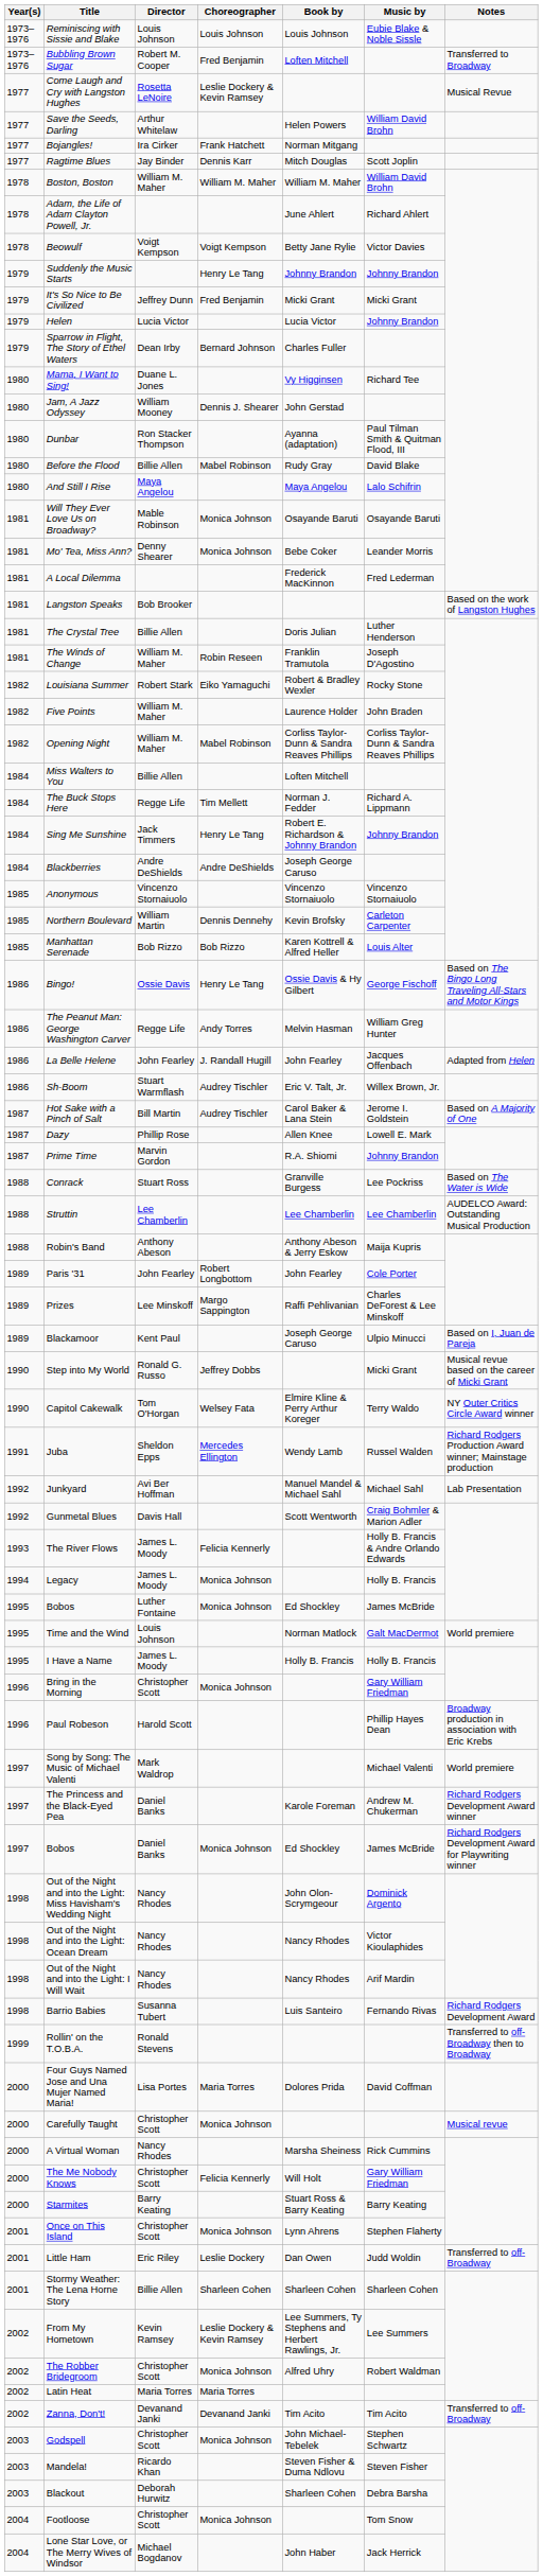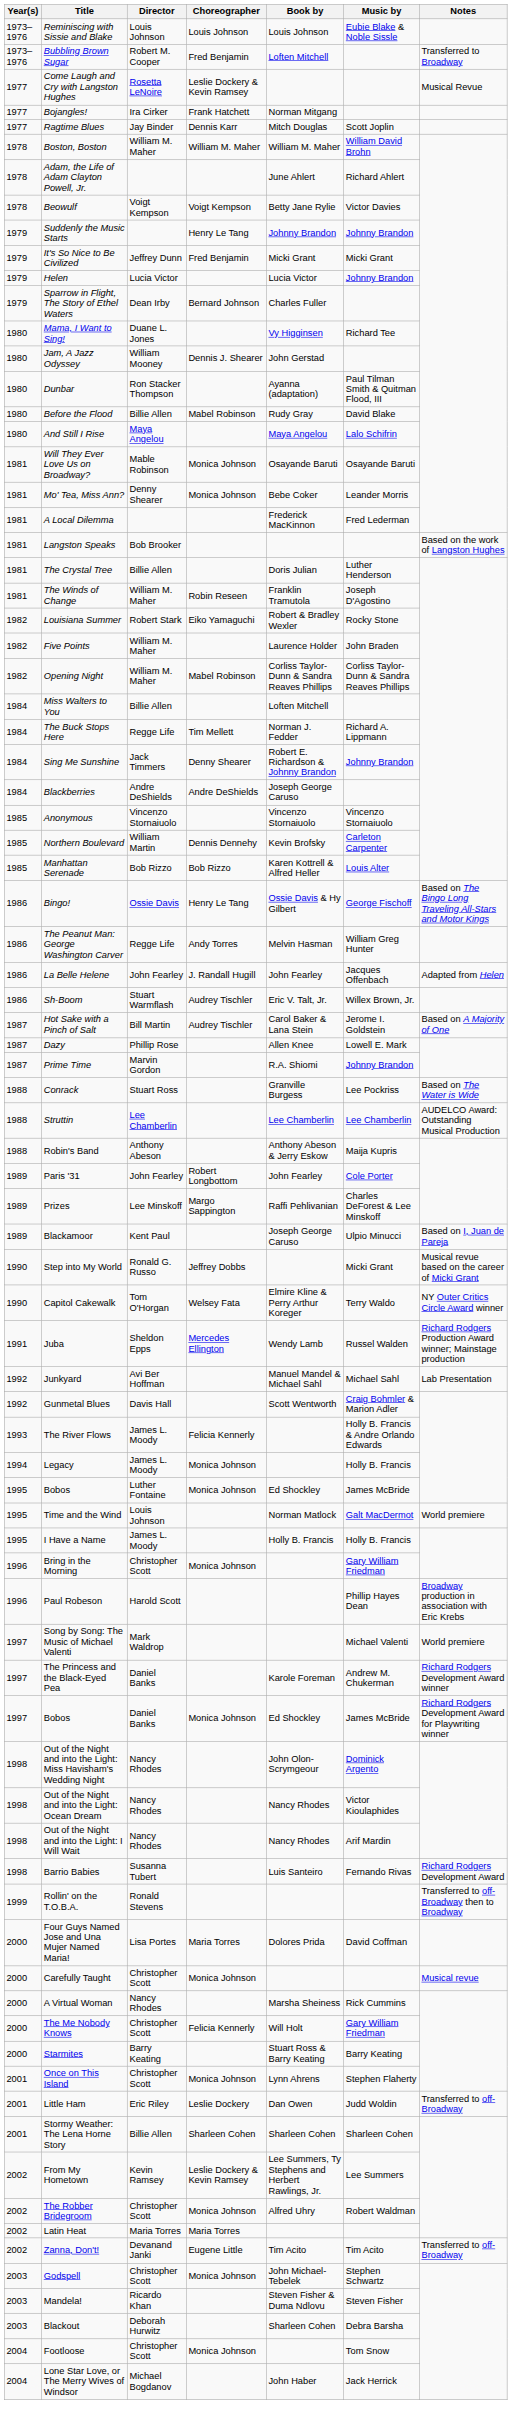 <table class="wikitable sortable">
 <tr>
 <th>Year(s)</th>
 <th>Title</th>
 <th>Director</th>
 <th>Choreographer</th>
 <th>Book by</th>
 <th>Music by</th>
 <th>Notes</th>
 </tr>
 <tr>
 <td>1973–1976</td>
 <td><em>Reminiscing with Sissie and Blake</em></td>
 <td>Louis Johnson</td>
 <td>Louis Johnson</td>
 <td>Louis Johnson</td>
 <td><a href='#'>Eubie Blake</a> & <a href='#'>Noble Sissle</a></td>
 <td></td>
 </tr>
 <tr>
 <td>1973–1976</td>
 <td><em><a href='#'>Bubbling Brown Sugar</a></em></td>
 <td>Robert M. Cooper</td>
 <td>Fred Benjamin</td>
 <td><a href='#'>Loften Mitchell</a></td>
 <td></td>
 <td>Transferred to <a href='#'>Broadway</a></td>
 </tr>
 <tr>
 <td>1977</td>
 <td><em>Come Laugh and Cry with Langston Hughes</em></td>
 <td><a href='#'>Rosetta LeNoire</a></td>
 <td>Leslie Dockery & Kevin Ramsey</td>
 <td></td>
 <td></td>
 <td>Musical Revue</td>
-</tr>
-<tr>
-<td>1977</td>
-<td><em>Save the Seeds, Darling</em></td>
-<td>Arthur Whitelaw</td>
-<td></td>
-<td>Helen Powers</td>
-<td><a href='#'>William David Brohn</a></td>
-<td></td>
 </tr>
 <tr>
 <td>1977</td>
 <td><em>Bojangles!</em></td>
 <td>Ira Cirker</td>
 <td>Frank Hatchett</td>
 <td>Norman Mitgang</td>
 <td></td>
 <td></td>
 </tr>
 <tr>
 <td>1977</td>
 <td><em>Ragtime Blues</em></td>
 <td>Jay Binder</td>
 <td>Dennis Karr</td>
 <td>Mitch Douglas</td>
 <td>Scott Joplin</td>
 <td></td>
 </tr>
 <tr>
 <td>1978</td>
 <td><em>Boston, Boston</em></td>
 <td>William M. Maher</td>
 <td>William M. Maher</td>
 <td>William M. Maher</td>
 <td><a href='#'>William David Brohn</a></td>
 </tr>
 <tr>
 <td>1978</td>
 <td><em>Adam, the Life of Adam Clayton Powell, Jr.</em></td>
 <td></td>
 <td></td>
 <td>June Ahlert</td>
 <td>Richard Ahlert</td>
 </tr>
 <tr>
 <td>1978</td>
 <td><em>Beowulf</em></td>
 <td>Voigt Kempson</td>
 <td>Voigt Kempson</td>
 <td>Betty Jane Rylie</td>
 <td>Victor Davies</td>
 </tr>
 <tr>
 <td>1979</td>
 <td><em>Suddenly the Music Starts</em></td>
 <td></td>
 <td>Henry Le Tang</td>
 <td><a href='#'>Johnny Brandon</a></td>
 <td><a href='#'>Johnny Brandon</a></td>
 </tr>
 <tr>
 <td>1979</td>
 <td><em>It's So Nice to Be Civilized</em></td>
 <td>Jeffrey Dunn</td>
 <td>Fred Benjamin</td>
 <td>Micki Grant</td>
 <td>Micki Grant</td>
 </tr>
 <tr>
 <td>1979</td>
 <td><em>Helen</em></td>
 <td>Lucia Victor</td>
 <td></td>
 <td>Lucia Victor</td>
 <td><a href='#'>Johnny Brandon</a></td>
 </tr>
 <tr>
 <td>1979</td>
 <td><em>Sparrow in Flight, The Story of Ethel Waters</em></td>
 <td>Dean Irby</td>
 <td>Bernard Johnson</td>
 <td>Charles Fuller</td>
 <td></td>
 </tr>
 <tr>
 <td>1980</td>
 <td><em><a href='#'>Mama, I Want to Sing!</a></em></td>
 <td>Duane L. Jones</td>
 <td></td>
 <td><a href='#'>Vy Higginsen</a></td>
 <td>Richard Tee</td>
 </tr>
 <tr>
 <td>1980</td>
 <td><em>Jam, A Jazz Odyssey</em></td>
 <td>William Mooney</td>
 <td>Dennis J. Shearer</td>
 <td>John Gerstad</td>
 <td></td>
 </tr>
 <tr>
 <td>1980</td>
 <td><em>Dunbar</em></td>
 <td>Ron Stacker Thompson</td>
 <td></td>
 <td>Ayanna (adaptation)</td>
 <td>Paul Tilman Smith & Quitman Flood, III</td>
 </tr>
 <tr>
 <td>1980</td>
 <td><em>Before the Flood</em></td>
 <td>Billie Allen</td>
 <td>Mabel Robinson</td>
 <td>Rudy Gray</td>
 <td>David Blake</td>
 </tr>
 <tr>
 <td>1980</td>
 <td><em>And Still I Rise</em></td>
 <td><a href='#'>Maya Angelou</a></td>
 <td></td>
 <td><a href='#'>Maya Angelou</a></td>
 <td><a href='#'>Lalo Schifrin</a></td>
 </tr>
 <tr>
 <td>1981</td>
 <td><em>Will They Ever Love Us on Broadway?</em></td>
 <td>Mable Robinson</td>
 <td>Monica Johnson</td>
 <td>Osayande Baruti</td>
 <td>Osayande Baruti</td>
 </tr>
 <tr>
 <td>1981</td>
 <td><em>Mo' Tea, Miss Ann?</em></td>
 <td>Denny Shearer</td>
 <td>Monica Johnson</td>
 <td>Bebe Coker</td>
 <td>Leander Morris</td>
 </tr>
 <tr>
 <td>1981</td>
 <td><em>A Local Dilemma</em></td>
 <td></td>
 <td></td>
 <td>Frederick MacKinnon</td>
 <td>Fred Lederman</td>
 </tr>
 <tr>
 <td>1981</td>
 <td><em>Langston Speaks</em></td>
 <td>Bob Brooker</td>
 <td></td>
 <td></td>
 <td></td>
 <td>Based on the work of <a href='#'>Langston Hughes</a></td>
 </tr>
 <tr>
 <td>1981</td>
 <td><em>The Crystal Tree</em></td>
 <td>Billie Allen</td>
 <td></td>
 <td>Doris Julian</td>
 <td>Luther Henderson</td>
 </tr>
 <tr>
 <td>1981</td>
 <td><em>The Winds of Change</em></td>
 <td>William M. Maher</td>
 <td>Robin Reseen</td>
 <td>Franklin Tramutola</td>
 <td>Joseph D'Agostino</td>
 </tr>
 <tr>
 <td>1982</td>
 <td><em>Louisiana Summer</em></td>
 <td>Robert Stark</td>
 <td>Eiko Yamaguchi</td>
 <td>Robert & Bradley Wexler</td>
 <td>Rocky Stone</td>
 </tr>
 <tr>
 <td>1982</td>
 <td><em>Five Points</em></td>
 <td>William M. Maher</td>
 <td></td>
 <td>Laurence Holder</td>
 <td>John Braden</td>
 </tr>
 <tr>
 <td>1982</td>
 <td><em>Opening Night</em></td>
 <td>William M. Maher</td>
 <td>Mabel Robinson</td>
 <td>Corliss Taylor-Dunn & Sandra Reaves Phillips</td>
 <td>Corliss Taylor-Dunn & Sandra Reaves Phillips</td>
 </tr>
 <tr>
 <td>1984</td>
 <td><em>Miss Walters to You</em></td>
 <td>Billie Allen</td>
 <td></td>
 <td>Loften Mitchell</td>
 <td></td>
 </tr>
 <tr>
 <td>1984</td>
 <td><em>The Buck Stops Here</em></td>
 <td>Regge Life</td>
 <td>Tim Mellett</td>
 <td>Norman J. Fedder</td>
 <td>Richard A. Lippmann</td>
 </tr>
 <tr>
 <td>1984</td>
 <td><em>Sing Me Sunshine</em></td>
 <td>Jack Timmers</td>
-<td>Henry Le Tang</td>
+<td>Denny Shearer</td>
 <td>Robert E. Richardson & <a href='#'>Johnny Brandon</a></td>
 <td><a href='#'>Johnny Brandon</a></td>
 </tr>
 <tr>
 <td>1984</td>
 <td><em>Blackberries</em></td>
 <td>Andre DeShields</td>
 <td>Andre DeShields</td>
 <td>Joseph George Caruso</td>
 <td></td>
 </tr>
 <tr>
 <td>1985</td>
 <td><em>Anonymous</em></td>
 <td>Vincenzo Stornaiuolo</td>
 <td></td>
 <td>Vincenzo Stornaiuolo</td>
 <td>Vincenzo Stornaiuolo</td>
 </tr>
 <tr>
 <td>1985</td>
 <td><em>Northern Boulevard</em></td>
 <td>William Martin</td>
 <td>Dennis Dennehy</td>
 <td>Kevin Brofsky</td>
 <td><a href='#'>Carleton Carpenter</a></td>
 </tr>
 <tr>
 <td>1985</td>
 <td><em>Manhattan Serenade</em></td>
 <td>Bob Rizzo</td>
 <td>Bob Rizzo</td>
 <td>Karen Kottrell & Alfred Heller</td>
 <td><a href='#'>Louis Alter</a></td>
 </tr>
 <tr>
 <td>1986</td>
 <td><em>Bingo!</em></td>
 <td><a href='#'>Ossie Davis</a></td>
 <td>Henry Le Tang</td>
 <td><a href='#'>Ossie Davis</a> & Hy Gilbert</td>
 <td><a href='#'>George Fischoff</a></td>
 <td>Based on <em><a href='#'>The Bingo Long Traveling All-Stars and Motor Kings</a></em></td>
 </tr>
 <tr>
 <td>1986</td>
 <td><em>The Peanut Man: George Washington Carver</em></td>
 <td>Regge Life</td>
 <td>Andy Torres</td>
 <td>Melvin Hasman</td>
 <td>William Greg Hunter</td>
 </tr>
 <tr>
 <td>1986</td>
 <td><em>La Belle Helene</em></td>
 <td>John Fearley</td>
 <td>J. Randall Hugill</td>
 <td>John Fearley</td>
 <td>Jacques Offenbach</td>
 <td>Adapted from <em><a href='#'>Helen</a></em></td>
 </tr>
 <tr>
 <td>1986</td>
 <td><em>Sh-Boom</em></td>
 <td>Stuart Warmflash</td>
 <td>Audrey Tischler</td>
 <td>Eric V. Talt, Jr.</td>
 <td>Willex Brown, Jr.</td>
 </tr>
 <tr>
 <td>1987</td>
 <td><em>Hot Sake with a Pinch of Salt</em></td>
 <td>Bill Martin</td>
 <td>Audrey Tischler</td>
 <td>Carol Baker & Lana Stein</td>
 <td>Jerome I. Goldstein</td>
 <td>Based on <em><a href='#'>A Majority of One</a></em></td>
 </tr>
 <tr>
 <td>1987</td>
 <td><em>Dazy</em></td>
 <td>Phillip Rose</td>
 <td></td>
 <td>Allen Knee</td>
 <td>Lowell E. Mark</td>
 </tr>
 <tr>
 <td>1987</td>
 <td><em>Prime Time</em></td>
 <td>Marvin Gordon</td>
 <td></td>
 <td>R.A. Shiomi</td>
 <td><a href='#'>Johnny Brandon</a></td>
 </tr>
 <tr>
 <td>1988</td>
 <td><em>Conrack</em></td>
 <td>Stuart Ross</td>
 <td></td>
 <td>Granville Burgess</td>
 <td>Lee Pockriss</td>
 <td>Based on <em><a href='#'>The Water is Wide</a></em></td>
 </tr>
 <tr>
 <td>1988</td>
 <td><em>Struttin<strong></td>
 <td><a href='#'>Lee Chamberlin</a></td>
 <td></td>
 <td><a href='#'>Lee Chamberlin</a></td>
 <td><a href='#'>Lee Chamberlin</a></td>
 <td>AUDELCO Award: Outstanding Musical Production</td>
 </tr>
 <tr>
 <td>1988</td>
 <td></em>Robin's Band<em></td>
 <td>Anthony Abeson</td>
 <td></td>
 <td>Anthony Abeson & Jerry Eskow</td>
 <td>Maija Kupris</td>
 </tr>
 <tr>
 <td>1989</td>
 <td></em>Paris '31<em></td>
 <td>John Fearley</td>
 <td>Robert Longbottom</td>
 <td>John Fearley</td>
 <td><a href='#'>Cole Porter</a></td>
 </tr>
 <tr>
 <td>1989</td>
 <td></em>Prizes<em></td>
 <td>Lee Minskoff</td>
 <td>Margo Sappington</td>
 <td>Raffi Pehlivanian</td>
 <td>Charles DeForest & Lee Minskoff</td>
 </tr>
 <tr>
 <td>1989</td>
 <td></em>Blackamoor<em></td>
 <td>Kent Paul</td>
 <td></td>
 <td>Joseph George Caruso</td>
 <td>Ulpio Minucci</td>
 <td>Based on </em><a href='#'>I, Juan de Pareja</a><em></td>
 </tr>
 <tr>
 <td>1990</td>
 <td></em>Step into My World<em></td>
 <td>Ronald G. Russo</td>
 <td>Jeffrey Dobbs</td>
 <td></td>
 <td>Micki Grant</td>
 <td>Musical revue based on the career of <a href='#'>Micki Grant</a></td>
 </tr>
 <tr>
 <td>1990</td>
 <td></em>Capitol Cakewalk<em></td>
 <td>Tom O'Horgan</td>
 <td>Welsey Fata</td>
 <td>Elmire Kline & Perry Arthur Koreger</td>
 <td>Terry Waldo</td>
 <td>NY <a href='#'>Outer Critics Circle Award</a> winner</td>
 </tr>
 <tr>
 <td>1991</td>
 <td></em>Juba<em></td>
 <td>Sheldon Epps</td>
 <td><a href='#'>Mercedes Ellington</a></td>
 <td>Wendy Lamb</td>
 <td>Russel Walden</td>
 <td><a href='#'>Richard Rodgers</a> Production Award winner; Mainstage production</td>
 </tr>
 <tr>
 <td>1992</td>
 <td></em>Junkyard<em></td>
 <td>Avi Ber Hoffman</td>
 <td></td>
 <td>Manuel Mandel & Michael Sahl</td>
 <td>Michael Sahl</td>
 <td>Lab Presentation</td>
 </tr>
 <tr>
 <td>1992</td>
 <td></em>Gunmetal Blues<em></td>
 <td>Davis Hall</td>
 <td></td>
 <td>Scott Wentworth</td>
 <td><a href='#'>Craig Bohmler</a> & Marion Adler</td>
 </tr>
 <tr>
 <td>1993</td>
 <td></em>The River Flows<em></td>
 <td>James L. Moody</td>
 <td>Felicia Kennerly</td>
 <td></td>
 <td>Holly B. Francis & Andre Orlando Edwards</td>
 </tr>
 <tr>
 <td>1994</td>
 <td></em>Legacy<em></td>
 <td>James L. Moody</td>
 <td>Monica Johnson</td>
 <td></td>
 <td>Holly B. Francis</td>
 </tr>
 <tr>
 <td>1995</td>
 <td></em>Bobos<em></td>
 <td>Luther Fontaine</td>
 <td>Monica Johnson</td>
 <td>Ed Shockley</td>
 <td>James McBride</td>
 </tr>
 <tr>
 <td>1995</td>
 <td></em>Time and the Wind<em></td>
 <td>Louis Johnson</td>
 <td></td>
 <td>Norman Matlock</td>
 <td><a href='#'>Galt MacDermot</a></td>
 <td>World premiere</td>
 </tr>
 <tr>
 <td>1995</td>
 <td></em>I Have a Name<em></td>
 <td>James L. Moody</td>
 <td></td>
 <td>Holly B. Francis</td>
 <td>Holly B. Francis</td>
 </tr>
 <tr>
 <td>1996</td>
 <td></em>Bring in the Morning<em></td>
 <td>Christopher Scott</td>
 <td>Monica Johnson</td>
 <td></td>
 <td><a href='#'>Gary William Friedman</a></td>
 </tr>
 <tr>
 <td>1996</td>
 <td></em>Paul Robeson<em></td>
 <td>Harold Scott</td>
 <td></td>
 <td></td>
 <td>Phillip Hayes Dean</td>
 <td><a href='#'>Broadway</a> production in association with Eric Krebs</td>
 </tr>
 <tr>
 <td>1997</td>
 <td></em>Song by Song: The Music of Michael Valenti<em></td>
 <td>Mark Waldrop</td>
 <td></td>
 <td></td>
 <td>Michael Valenti</td>
 <td>World premiere</td>
 </tr>
 <tr>
 <td>1997</td>
 <td></em>The Princess and the Black-Eyed Pea<em></td>
 <td>Daniel Banks</td>
 <td></td>
 <td>Karole Foreman</td>
 <td>Andrew M. Chukerman</td>
 <td><a href='#'>Richard Rodgers</a> Development Award winner</td>
 </tr>
 <tr>
 <td>1997</td>
 <td></em>Bobos<em></td>
 <td>Daniel Banks</td>
 <td>Monica Johnson</td>
 <td>Ed Shockley</td>
 <td>James McBride</td>
 <td><a href='#'>Richard Rodgers</a> Development Award for Playwriting winner</td>
 </tr>
 <tr>
 <td>1998</td>
 <td></em>Out of the Night and into the Light: Miss Havisham's Wedding Night<em></td>
 <td>Nancy Rhodes</td>
 <td></td>
 <td>John Olon-Scrymgeour</td>
 <td><a href='#'>Dominick Argento</a></td>
 </tr>
 <tr>
 <td>1998</td>
 <td></em>Out of the Night and into the Light: Ocean Dream<em></td>
 <td>Nancy Rhodes</td>
 <td></td>
 <td>Nancy Rhodes</td>
 <td>Victor Kioulaphides</td>
 </tr>
 <tr>
 <td>1998</td>
 <td></em>Out of the Night and into the Light: I Will Wait<em></td>
 <td>Nancy Rhodes</td>
 <td></td>
 <td>Nancy Rhodes</td>
 <td>Arif Mardin</td>
 </tr>
 <tr>
 <td>1998</td>
 <td></em>Barrio Babies<em></td>
 <td>Susanna Tubert</td>
 <td></td>
 <td>Luis Santeiro</td>
 <td>Fernando Rivas</td>
 <td><a href='#'>Richard Rodgers</a> Development Award</td>
 </tr>
 <tr>
 <td>1999</td>
 <td></em>Rollin' on the T.O.B.A.<em></td>
 <td>Ronald Stevens</td>
 <td></td>
 <td></td>
 <td></td>
 <td>Transferred to <a href='#'>off-Broadway</a> then to <a href='#'>Broadway</a></td>
 </tr>
 <tr>
 <td>2000</td>
 <td></em>Four Guys Named Jose and Una Mujer Named Maria!<em></td>
 <td>Lisa Portes</td>
 <td>Maria Torres</td>
 <td>Dolores Prida</td>
 <td>David Coffman</td>
 </tr>
 <tr>
 <td>2000</td>
 <td></em>Carefully Taught<em></td>
 <td>Christopher Scott</td>
 <td>Monica Johnson</td>
 <td></td>
 <td></td>
 <td><a href='#'>Musical revue</a></td>
 </tr>
 <tr>
 <td>2000</td>
 <td></em>A Virtual Woman<em></td>
 <td>Nancy Rhodes</td>
 <td></td>
 <td>Marsha Sheiness</td>
 <td>Rick Cummins</td>
 </tr>
 <tr>
 <td>2000</td>
 <td></em><a href='#'>The Me Nobody Knows</a><em></td>
 <td>Christopher Scott</td>
 <td>Felicia Kennerly</td>
 <td>Will Holt</td>
 <td><a href='#'>Gary William Friedman</a></td>
 </tr>
 <tr>
 <td>2000</td>
 <td></em><a href='#'>Starmites</a><em></td>
 <td>Barry Keating</td>
 <td></td>
 <td>Stuart Ross & Barry Keating</td>
 <td>Barry Keating</td>
 </tr>
 <tr>
 <td>2001</td>
 <td></em><a href='#'>Once on This Island</a><em></td>
 <td>Christopher Scott</td>
 <td>Monica Johnson</td>
 <td>Lynn Ahrens</td>
 <td>Stephen Flaherty</td>
 </tr>
 <tr>
 <td>2001</td>
 <td></em>Little Ham<em></td>
 <td>Eric Riley</td>
 <td>Leslie Dockery</td>
 <td>Dan Owen</td>
 <td>Judd Woldin</td>
 <td>Transferred to <a href='#'>off-Broadway</a></td>
 </tr>
 <tr>
 <td>2001</td>
 <td></em>Stormy Weather: The Lena Horne Story<em></td>
 <td>Billie Allen</td>
 <td>Sharleen Cohen</td>
 <td>Sharleen Cohen</td>
 <td>Sharleen Cohen</td>
 </tr>
 <tr>
 <td>2002</td>
 <td></em>From My Hometown<em></td>
 <td>Kevin Ramsey</td>
 <td>Leslie Dockery & Kevin Ramsey</td>
 <td>Lee Summers, Ty Stephens and Herbert Rawlings, Jr.</td>
 <td>Lee Summers</td>
 </tr>
 <tr>
 <td>2002</td>
 <td></em><a href='#'>The Robber Bridegroom</a><em></td>
 <td>Christopher Scott</td>
 <td>Monica Johnson</td>
 <td>Alfred Uhry</td>
 <td>Robert Waldman</td>
 </tr>
 <tr>
 <td>2002</td>
 <td></em>Latin Heat<em></td>
 <td>Maria Torres</td>
 <td>Maria Torres</td>
 <td></td>
 <td></td>
 </tr>
 <tr>
 <td>2002</td>
 <td></em><a href='#'>Zanna, Don't!</a><em></td>
 <td>Devanand Janki</td>
-<td>Devanand Janki</td>
+<td>Eugene Little</td>
 <td>Tim Acito</td>
 <td>Tim Acito</td>
 <td>Transferred to <a href='#'>off-Broadway</a></td>
 </tr>
 <tr>
 <td>2003</td>
 <td></em><a href='#'>Godspell</a><em></td>
 <td>Christopher Scott</td>
 <td>Monica Johnson</td>
 <td>John Michael-Tebelek</td>
 <td>Stephen Schwartz</td>
 </tr>
 <tr>
 <td>2003</td>
 <td></em>Mandela!<em></td>
 <td>Ricardo Khan</td>
 <td></td>
 <td>Steven Fisher & Duma Ndlovu</td>
 <td>Steven Fisher</td>
 </tr>
 <tr>
 <td>2003</td>
 <td></em>Blackout<em></td>
 <td>Deborah Hurwitz</td>
 <td></td>
 <td>Sharleen Cohen</td>
 <td>Debra Barsha</td>
 </tr>
 <tr>
 <td>2004</td>
 <td></em>Footloose<em></td>
 <td>Christopher Scott</td>
 <td>Monica Johnson</td>
 <td></td>
 <td>Tom Snow</td>
 </tr>
 <tr>
 <td>2004</td>
 <td></em>Lone Star Love, or The Merry Wives of Windsor<em></td>
 <td>Michael Bogdanov</td>
 <td></td>
 <td>John Haber</td>
 <td>Jack Herrick</td>
 </tr>
 </table>
